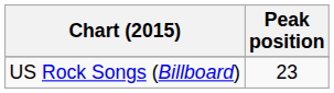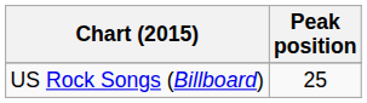 <table class="wikitable sortable">
 <tr>
 <th>Chart (2015)</th>
 <th>Peak<br>position</th>
 </tr>
 <tr>
 </tr>
 <tr>
 <td>US <a href='#'>Rock Songs</a> (<em><a href='#'>Billboard</a></em>)</td>
-<td align=center>23</td>
+<td align=center>25</td>
 </tr>
 </table>
